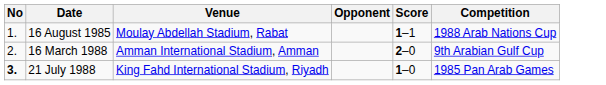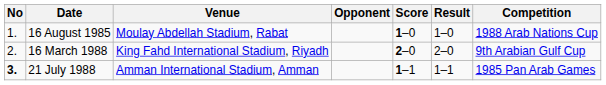 <table class="wikitable" style="font-size:100%;">
 <tr>
 <th>No</th>
 <th>Date</th>
 <th>Venue</th>
 <th>Opponent</th>
 <th>Score</th>
+<th>Result</th>
 <th>Competition</th>
 </tr>
 <tr>
 <td>1.</td>
 <td>16 August 1985</td>
 <td><a href='#'>Moulay Abdellah Stadium</a>, <a href='#'>Rabat</a></td>
 <td></td>
-<td><strong>1</strong>–1</td>
+<td><strong>1</strong>–0</td>
+<td>1–0</td>
 <td><a href='#'>1988 Arab Nations Cup</a></td>
 </tr>
 <tr>
 <td>2.</td>
 <td>16 March 1988</td>
-<td><a href='#'>Amman International Stadium</a>, <a href='#'>Amman</a></td>
+<td><a href='#'>King Fahd International Stadium</a>, <a href='#'>Riyadh</a></td>
 <td></td>
 <td><strong>2</strong>–0</td>
+<td>2–0</td>
 <td><a href='#'>9th Arabian Gulf Cup</a></td>
 </tr>
 <tr>
 <td><strong>3.</strong></td>
 <td>21 July 1988</td>
-<td><a href='#'>King Fahd International Stadium</a>, <a href='#'>Riyadh</a></td>
+<td><a href='#'>Amman International Stadium</a>, <a href='#'>Amman</a></td>
 <td></td>
-<td><strong>1</strong>–0</td>
+<td><strong>1</strong>–1</td>
+<td>1–1</td>
 <td><a href='#'>1985 Pan Arab Games</a></td>
 </tr>
 </table>
